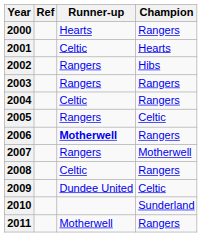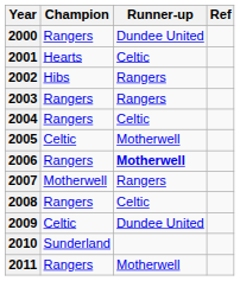 <table class="wikitable">
 <tr>
 <th>Year</th>
+<th>Champion</th>
+<th>Runner-up</th>
 <th>Ref</th>
-<th>Runner-up</th>
-<th>Champion</th>
 </tr>
 <tr>
 <th>2000</th>
+<td><a href='#'>Rangers</a></td>
+<td><a href='#'>Dundee United</a></td>
 <td></td>
-<td><a href='#'>Hearts</a></td>
-<td><a href='#'>Rangers</a></td>
 </tr>
 <tr>
 <th>2001</th>
+<td><a href='#'>Hearts</a></td>
+<td><a href='#'>Celtic</a></td>
 <td></td>
-<td><a href='#'>Celtic</a></td>
-<td><a href='#'>Hearts</a></td>
 </tr>
 <tr>
 <th>2002</th>
+<td><a href='#'>Hibs</a></td>
+<td><a href='#'>Rangers</a></td>
 <td></td>
-<td><a href='#'>Rangers</a></td>
-<td><a href='#'>Hibs</a></td>
 </tr>
 <tr>
 <th>2003</th>
-<td></td>
 <td><a href='#'>Rangers</a></td>
 <td><a href='#'>Rangers</a></td>
+<td></td>
 </tr>
 <tr>
 <th>2004</th>
+<td><a href='#'>Rangers</a></td>
+<td><a href='#'>Celtic</a></td>
 <td></td>
-<td><a href='#'>Celtic</a></td>
-<td><a href='#'>Rangers</a></td>
 </tr>
 <tr>
 <th>2005</th>
+<td><a href='#'>Celtic</a></td>
+<td><a href='#'>Motherwell</a></td>
 <td></td>
-<td><a href='#'>Rangers</a></td>
-<td><a href='#'>Celtic</a></td>
 </tr>
 <tr>
 <th>2006</th>
+<td><a href='#'>Rangers</a></td>
+<td><strong><a href='#'>Motherwell</a></strong></td>
 <td></td>
-<td><strong><a href='#'>Motherwell</a></strong></td>
-<td><a href='#'>Rangers</a></td>
 </tr>
 <tr>
 <th>2007</th>
+<td><a href='#'>Motherwell</a></td>
+<td><a href='#'>Rangers</a></td>
 <td></td>
-<td><a href='#'>Rangers</a></td>
-<td><a href='#'>Motherwell</a></td>
 </tr>
 <tr>
 <th>2008</th>
+<td><a href='#'>Rangers</a></td>
+<td><a href='#'>Celtic</a></td>
 <td></td>
-<td><a href='#'>Celtic</a></td>
-<td><a href='#'>Rangers</a></td>
 </tr>
 <tr>
 <th>2009</th>
+<td><a href='#'>Celtic</a></td>
+<td><a href='#'>Dundee United</a></td>
 <td></td>
-<td><a href='#'>Dundee United</a></td>
-<td><a href='#'>Celtic</a></td>
 </tr>
 <tr>
 <th>2010</th>
+<td> <a href='#'>Sunderland</a></td>
 <td></td>
 <td></td>
-<td> <a href='#'>Sunderland</a></td>
 </tr>
 <tr>
 <th>2011</th>
+<td><a href='#'>Rangers</a></td>
+<td><a href='#'>Motherwell</a></td>
 <td></td>
-<td><a href='#'>Motherwell</a></td>
-<td><a href='#'>Rangers</a></td>
 </tr>
 </table>
